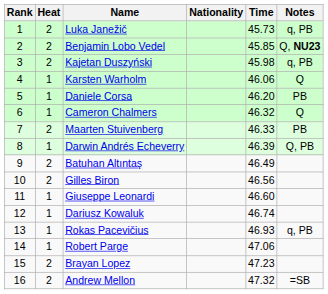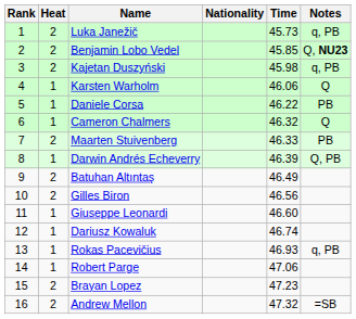 <table class="wikitable sortable" style="text-align:center">
 <tr>
 <th>Rank</th>
 <th>Heat</th>
 <th>Name</th>
 <th>Nationality</th>
 <th>Time</th>
 <th>Notes</th>
 </tr>
 <tr bgcolor=ccffcc>
 <td>1</td>
 <td>2</td>
 <td align=left><a href='#'>Luka Janežič</a></td>
 <td align=left></td>
 <td>45.73</td>
 <td>q, PB</td>
 </tr>
 <tr bgcolor=ccffcc>
 <td>2</td>
 <td>2</td>
 <td align=left><a href='#'>Benjamin Lobo Vedel</a></td>
 <td align=left></td>
 <td>45.85</td>
 <td>Q, <strong>NU23</strong></td>
 </tr>
 <tr bgcolor=ccffcc>
 <td>3</td>
 <td>2</td>
 <td align=left><a href='#'>Kajetan Duszyński</a></td>
 <td align=left></td>
 <td>45.98</td>
 <td>q, PB</td>
 </tr>
 <tr bgcolor=ccffcc>
 <td>4</td>
 <td>1</td>
 <td align=left><a href='#'>Karsten Warholm</a></td>
 <td align=left></td>
 <td>46.06</td>
 <td>Q</td>
 </tr>
 <tr bgcolor=ccffcc>
 <td>5</td>
 <td>1</td>
 <td align=left><a href='#'>Daniele Corsa</a></td>
 <td align=left></td>
-<td>46.20</td>
+<td>46.22</td>
 <td>PB</td>
 </tr>
 <tr bgcolor=ccffcc>
 <td>6</td>
 <td>1</td>
 <td align=left><a href='#'>Cameron Chalmers</a></td>
 <td align=left></td>
 <td>46.32</td>
 <td>Q</td>
 </tr>
 <tr bgcolor=ddffdd>
 <td>7</td>
 <td>2</td>
 <td align=left><a href='#'>Maarten Stuivenberg</a></td>
 <td align=left></td>
 <td>46.33</td>
 <td>PB</td>
 </tr>
 <tr bgcolor=ddffdd>
 <td>8</td>
 <td>1</td>
 <td align=left><a href='#'>Darwin Andrés Echeverry</a></td>
 <td align=left></td>
 <td>46.39</td>
 <td>Q, PB</td>
 </tr>
 <tr>
 <td>9</td>
 <td>2</td>
 <td align=left><a href='#'>Batuhan Altıntaş</a></td>
 <td align=left></td>
 <td>46.49</td>
 <td></td>
 </tr>
 <tr>
 <td>10</td>
 <td>2</td>
 <td align=left><a href='#'>Gilles Biron</a></td>
 <td align=left></td>
 <td>46.56</td>
 <td></td>
 </tr>
 <tr>
 <td>11</td>
 <td>1</td>
 <td align=left><a href='#'>Giuseppe Leonardi</a></td>
 <td align=left></td>
 <td>46.60</td>
 <td></td>
 </tr>
 <tr>
 <td>12</td>
 <td>1</td>
 <td align=left><a href='#'>Dariusz Kowaluk</a></td>
 <td align=left></td>
 <td>46.74</td>
 <td></td>
 </tr>
 <tr>
 <td>13</td>
 <td>1</td>
 <td align=left><a href='#'>Rokas Pacevičius</a></td>
 <td align=left></td>
 <td>46.93</td>
 <td>q, PB</td>
 </tr>
 <tr>
 <td>14</td>
 <td>1</td>
 <td align=left><a href='#'>Robert Parge</a></td>
 <td align=left></td>
 <td>47.06</td>
 <td></td>
 </tr>
 <tr>
 <td>15</td>
 <td>2</td>
 <td align=left><a href='#'>Brayan Lopez</a></td>
 <td align=left></td>
 <td>47.23</td>
 <td></td>
 </tr>
 <tr>
 <td>16</td>
 <td>2</td>
 <td align=left><a href='#'>Andrew Mellon</a></td>
 <td align=left></td>
 <td>47.32</td>
 <td>=SB</td>
 </tr>
 </table>
